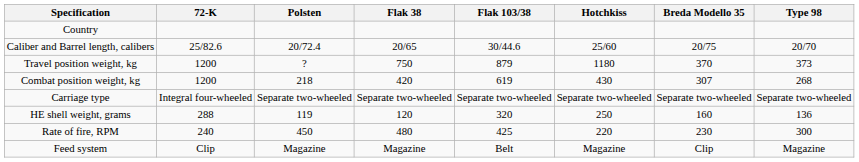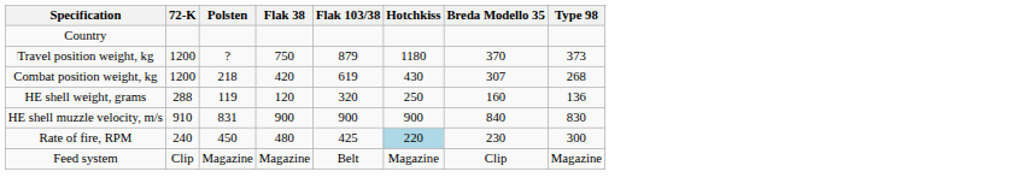 <table class="wikitable" style="text-align: center;">
 <tr>
 <th>Specification</th>
 <th>72-K</th>
 <th>Polsten</th>
 <th>Flak 38</th>
 <th>Flak 103/38</th>
 <th>Hotchkiss</th>
 <th>Breda Modello 35</th>
 <th>Type 98</th>
 </tr>
 <tr>
 <td>Country</td>
 <td></td>
 <td></td>
 <td></td>
 <td></td>
 <td></td>
 <td></td>
 <td></td>
 </tr>
 <tr>
-<td>Caliber and Barrel length, calibers</td>
-<td>25/82.6</td>
-<td>20/72.4</td>
-<td>20/65</td>
-<td>30/44.6</td>
-<td>25/60</td>
-<td>20/75</td>
-<td>20/70</td>
-</tr>
-<tr>
 <td>Travel position weight, kg</td>
 <td>1200</td>
 <td>?</td>
 <td>750</td>
 <td>879</td>
 <td>1180</td>
 <td>370</td>
 <td>373</td>
 </tr>
 <tr>
 <td>Combat position weight, kg</td>
 <td>1200</td>
 <td>218</td>
 <td>420</td>
 <td>619</td>
 <td>430</td>
 <td>307</td>
 <td>268</td>
 </tr>
 <tr>
-<td>Carriage type</td>
-<td>Integral four-wheeled</td>
-<td>Separate two-wheeled</td>
-<td>Separate two-wheeled</td>
-<td>Separate two-wheeled</td>
-<td>Separate two-wheeled</td>
-<td>Separate two-wheeled</td>
-<td>Separate two-wheeled</td>
-</tr>
-<tr>
 <td>HE shell weight, grams</td>
 <td>288</td>
 <td>119</td>
 <td>120</td>
 <td>320</td>
 <td>250</td>
 <td>160</td>
 <td>136</td>
 </tr>
 <tr>
+<td>HE shell muzzle velocity, m/s</td>
+<td>910</td>
+<td>831</td>
+<td>900</td>
+<td>900</td>
+<td>900</td>
+<td>840</td>
+<td>830</td>
+</tr>
+<tr>
 <td>Rate of fire, RPM</td>
 <td>240</td>
 <td>450</td>
 <td>480</td>
 <td>425</td>
-<td>220</td>
+<td style="background: lightblue;">220</td>
 <td>230</td>
 <td>300</td>
 </tr>
 <tr>
 <td>Feed system</td>
 <td>Clip</td>
 <td>Magazine</td>
 <td>Magazine</td>
 <td>Belt</td>
 <td>Magazine</td>
 <td>Clip</td>
 <td>Magazine</td>
 </tr>
 </table>
